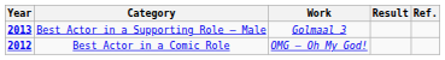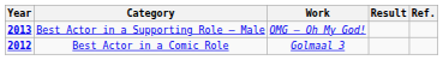 <table class= "wikitable" style="text-align:center;">
 <tr>
 <th>Year</th>
 <th>Category</th>
 <th>Work</th>
 <th>Result</th>
 <th>Ref.</th>
 </tr>
 <tr>
 <td><strong><a href='#'>2013</a> </strong></td>
 <td><a href='#'>Best Actor in a Supporting Role – Male</a></td>
-<td><em><a href='#'>Golmaal 3</a></em></td>
+<td><em><a href='#'>OMG – Oh My God!</a></em></td>
 <td></td>
 <td></td>
 </tr>
 <tr>
 <td><strong> <a href='#'>2012</a> </strong></td>
 <td><a href='#'>Best Actor in a Comic Role</a></td>
-<td><em><a href='#'>OMG – Oh My God!</a></em></td>
+<td><em><a href='#'>Golmaal 3</a></em></td>
 <td></td>
 <td></td>
 </tr>
 </table>
